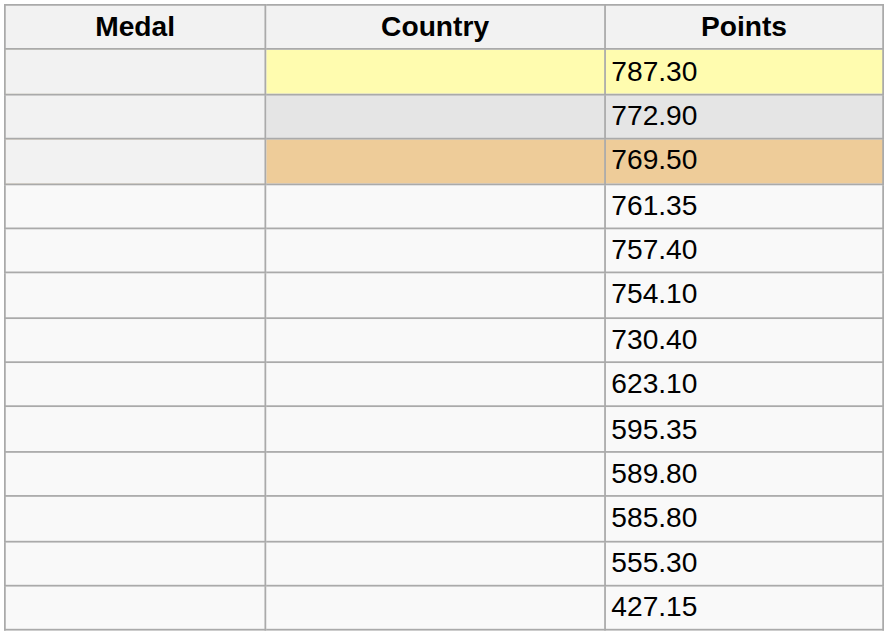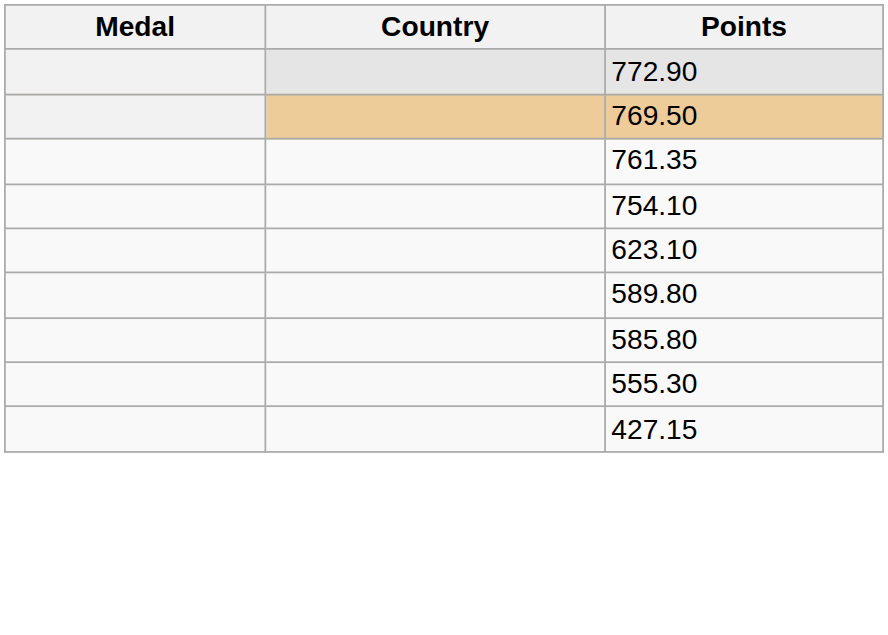 <table class="wikitable" width=500>
 <tr bgcolor="#efefef">
 <th>Medal</th>
 <th>Country</th>
 <th>Points</th>
-</tr>
-<tr style="background:#fffcaf;">
-<th></th>
-<td></td>
-<td>787.30</td>
 </tr>
 <tr style="background:#e5e5e5;">
 <th></th>
 <td></td>
 <td>772.90</td>
 </tr>
 <tr style="background:#ec9;">
 <th></th>
 <td></td>
 <td>769.50</td>
 </tr>
 <tr>
 <td></td>
 <td></td>
 <td>761.35</td>
 </tr>
 <tr>
 <td></td>
 <td></td>
-<td>757.40</td>
-</tr>
-<tr>
-<td></td>
-<td></td>
 <td>754.10</td>
 </tr>
 <tr>
 <td></td>
 <td></td>
-<td>730.40</td>
-</tr>
-<tr>
-<td></td>
-<td></td>
 <td>623.10</td>
-</tr>
-<tr>
-<td></td>
-<td></td>
-<td>595.35</td>
 </tr>
 <tr>
 <td></td>
 <td></td>
 <td>589.80</td>
 </tr>
 <tr>
 <td></td>
 <td></td>
 <td>585.80</td>
 </tr>
 <tr>
 <td></td>
 <td></td>
 <td>555.30</td>
 </tr>
 <tr>
 <td></td>
 <td></td>
 <td>427.15</td>
 </tr>
 </table>
